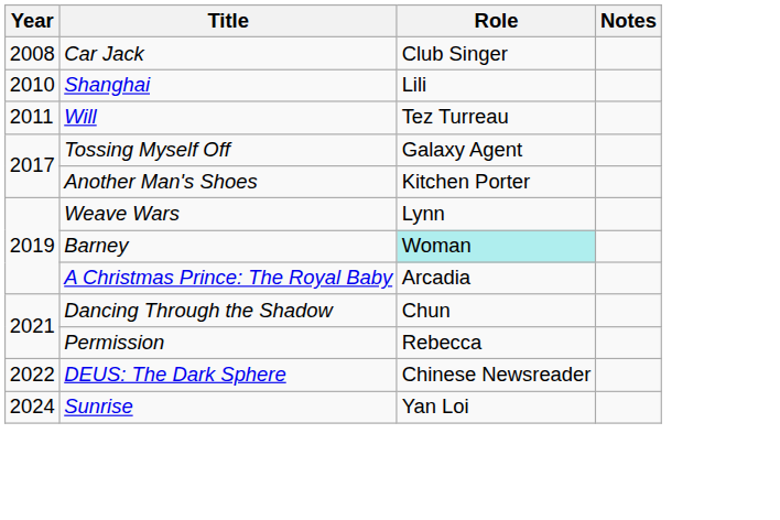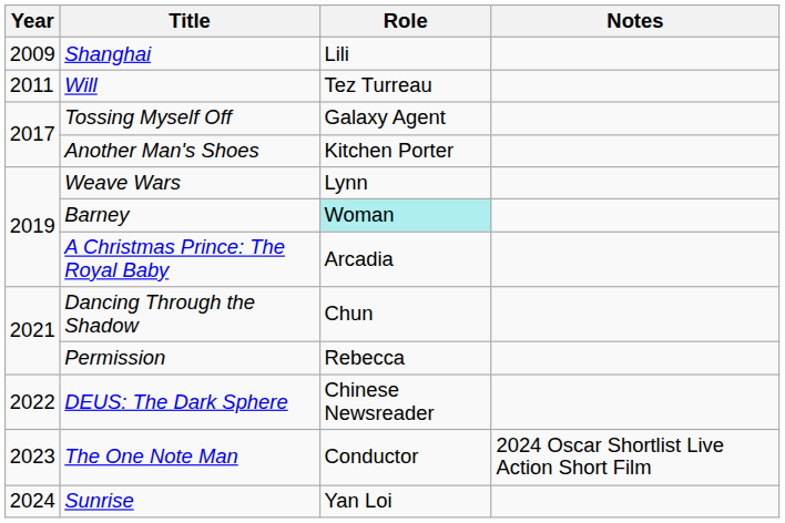 <table class="wikitable sortable">
 <tr>
 <th>Year</th>
 <th>Title</th>
 <th>Role</th>
 <th>Notes</th>
 </tr>
 <tr>
-<td>2008</td>
-<td><em>Car Jack</em></td>
-<td>Club Singer</td>
-<td></td>
-</tr>
-<tr>
-<td>2010</td>
+<td>2009</td>
 <td><em><a href='#'>Shanghai</a></em></td>
 <td>Lili</td>
 <td></td>
 </tr>
 <tr>
 <td>2011</td>
 <td><em><a href='#'>Will</a></em></td>
 <td>Tez Turreau</td>
 <td></td>
 </tr>
 <tr>
 <td rowspan="2">2017</td>
 <td><em>Tossing Myself Off</em></td>
 <td>Galaxy Agent</td>
 <td></td>
 </tr>
 <tr>
 <td><em>Another Man's Shoes</em></td>
 <td>Kitchen Porter</td>
 <td></td>
 </tr>
 <tr>
 <td rowspan="3">2019</td>
 <td><em>Weave Wars</em></td>
 <td>Lynn</td>
 <td></td>
 </tr>
 <tr>
 <td><em>Barney</em></td>
 <td style="background: paleturquoise;">Woman</td>
 <td></td>
 </tr>
 <tr>
 <td><em><a href='#'>A Christmas Prince: The Royal Baby</a></em></td>
 <td>Arcadia</td>
 <td></td>
 </tr>
 <tr>
 <td rowspan="2">2021</td>
 <td><em>Dancing Through the Shadow</em></td>
 <td>Chun</td>
 <td></td>
 </tr>
 <tr>
 <td><em>Permission</em></td>
 <td>Rebecca</td>
 <td></td>
 </tr>
 <tr>
 <td>2022</td>
 <td><em><a href='#'>DEUS: The Dark Sphere</a></em></td>
 <td>Chinese Newsreader</td>
 <td></td>
 </tr>
 <tr>
+<td>2023</td>
+<td><em><a href='#'>The One Note Man</a></em></td>
+<td>Conductor</td>
+<td>2024 Oscar Shortlist Live Action Short Film</td>
+</tr>
+<tr>
 <td>2024</td>
 <td><em><a href='#'>Sunrise</a></em></td>
 <td>Yan Loi</td>
 <td></td>
 </tr>
 </table>
